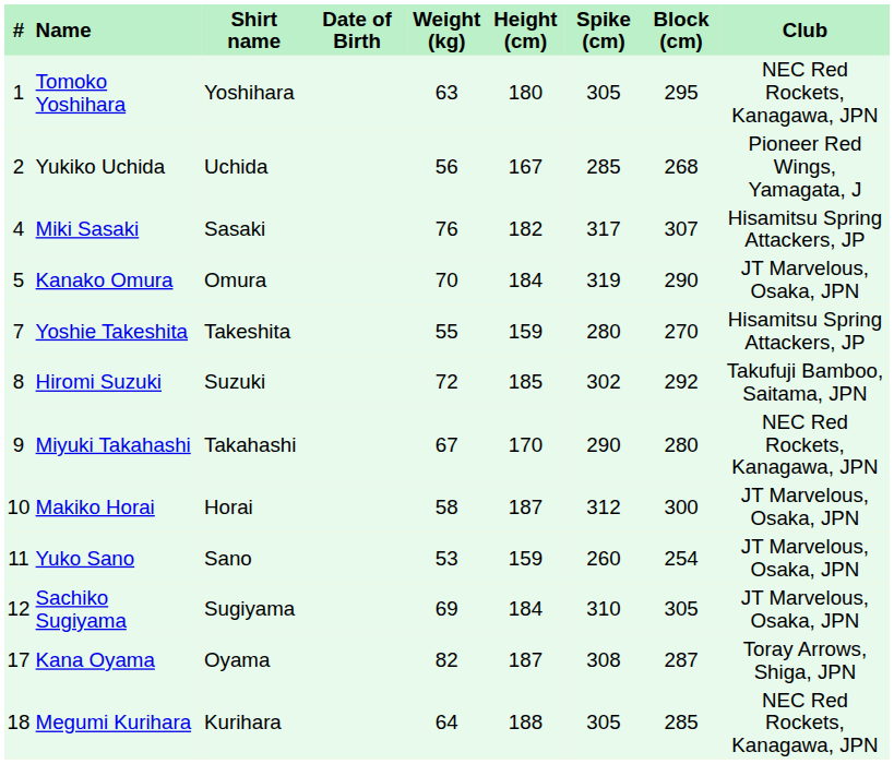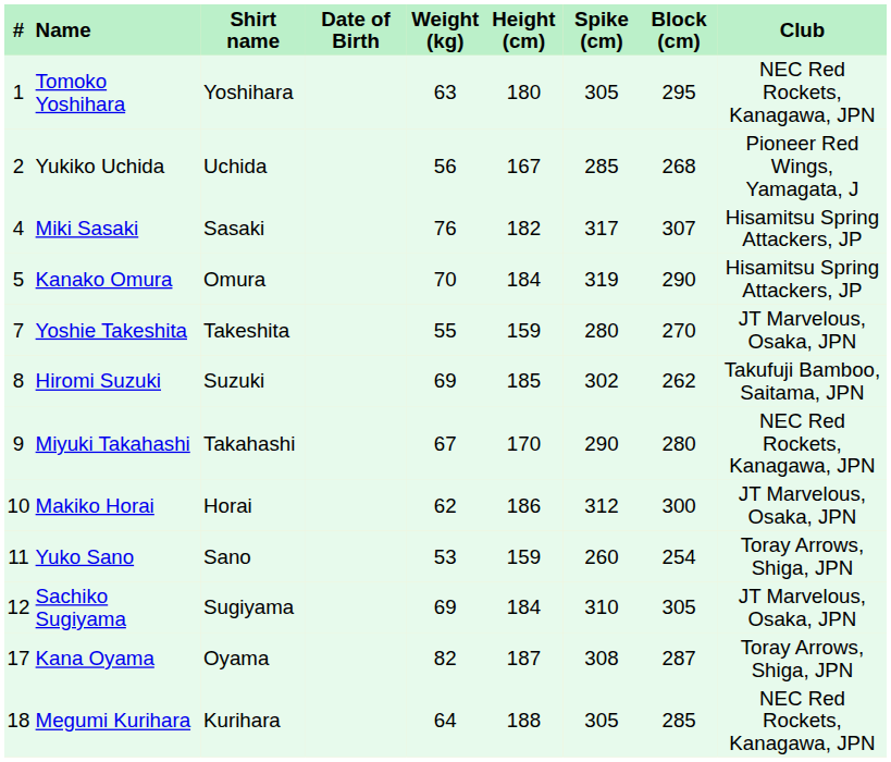 <table border=0 cellpadding=2 cellspacing=0  |- bgcolor=#FFECCE style="text-align:center; font-size:90%; width:100%">
 <tr bgcolor=#BBF0C9>
 <th>#</th>
 <th align=left width=20%>Name</th>
 <th width=12%>Shirt name</th>
 <th width=12%>Date of Birth</th>
 <th width=9%>Weight (kg)</th>
 <th width=9%>Height (cm)</th>
 <th width=9%>Spike (cm)</th>
 <th width=9%>Block (cm)</th>
 <th width=20%>Club</th>
 </tr>
 <tr bgcolor=#E7FAEC>
 <td>1</td>
 <td align=left><a href='#'>Tomoko Yoshihara</a></td>
 <td align=left>Yoshihara</td>
 <td align=right></td>
 <td>63</td>
 <td>180</td>
 <td>305</td>
 <td>295</td>
 <td>NEC Red Rockets, Kanagawa, JPN</td>
 </tr>
 <tr bgcolor=#E7FAEC>
 <td>2</td>
 <td align=left>Yukiko Uchida</td>
 <td align=left>Uchida</td>
 <td align=right></td>
 <td>56</td>
 <td>167</td>
 <td>285</td>
 <td>268</td>
 <td>Pioneer Red Wings, Yamagata, J</td>
 </tr>
 <tr bgcolor=#E7FAEC>
 <td>4</td>
 <td align=left><a href='#'>Miki Sasaki</a></td>
 <td align=left>Sasaki</td>
 <td align=right></td>
 <td>76</td>
 <td>182</td>
 <td>317</td>
 <td>307</td>
 <td>Hisamitsu Spring Attackers, JP</td>
 </tr>
 <tr bgcolor=#E7FAEC>
 <td>5</td>
 <td align=left><a href='#'>Kanako Omura</a></td>
 <td align=left>Omura</td>
 <td align=right></td>
 <td>70</td>
 <td>184</td>
 <td>319</td>
 <td>290</td>
-<td>JT Marvelous, Osaka, JPN</td>
+<td>Hisamitsu Spring Attackers, JP</td>
 </tr>
 <tr bgcolor=#E7FAEC>
 <td>7</td>
 <td align=left><a href='#'>Yoshie Takeshita</a></td>
 <td align=left>Takeshita</td>
 <td align=right></td>
 <td>55</td>
 <td>159</td>
 <td>280</td>
 <td>270</td>
-<td>Hisamitsu Spring Attackers, JP</td>
+<td>JT Marvelous, Osaka, JPN</td>
 </tr>
 <tr bgcolor=#E7FAEC>
 <td>8</td>
 <td align=left><a href='#'>Hiromi Suzuki</a></td>
 <td align=left>Suzuki</td>
 <td align=right></td>
-<td>72</td>
+<td>69</td>
 <td>185</td>
 <td>302</td>
-<td>292</td>
+<td>262</td>
 <td>Takufuji Bamboo, Saitama, JPN</td>
 </tr>
 <tr bgcolor=#E7FAEC>
 <td>9</td>
 <td align=left><a href='#'>Miyuki Takahashi</a></td>
 <td align=left>Takahashi</td>
 <td align=right></td>
 <td>67</td>
 <td>170</td>
 <td>290</td>
 <td>280</td>
 <td>NEC Red Rockets, Kanagawa, JPN</td>
 </tr>
 <tr bgcolor=#E7FAEC>
 <td>10</td>
 <td align=left><a href='#'>Makiko Horai</a></td>
 <td align=left>Horai</td>
 <td align=right></td>
-<td>58</td>
-<td>187</td>
+<td>62</td>
+<td>186</td>
 <td>312</td>
 <td>300</td>
 <td>JT Marvelous, Osaka, JPN</td>
 </tr>
 <tr bgcolor=#E7FAEC>
 <td>11</td>
 <td align=left><a href='#'>Yuko Sano</a></td>
 <td align=left>Sano</td>
 <td align=right></td>
 <td>53</td>
 <td>159</td>
 <td>260</td>
 <td>254</td>
-<td>JT Marvelous, Osaka, JPN</td>
+<td>Toray Arrows, Shiga, JPN</td>
 </tr>
 <tr bgcolor=#E7FAEC>
 <td>12</td>
 <td align=left><a href='#'>Sachiko Sugiyama</a></td>
 <td align=left>Sugiyama</td>
 <td align=right></td>
 <td>69</td>
 <td>184</td>
 <td>310</td>
 <td>305</td>
 <td>JT Marvelous, Osaka, JPN</td>
 </tr>
 <tr bgcolor=#E7FAEC>
 <td>17</td>
 <td align=left><a href='#'>Kana Oyama</a></td>
 <td align=left>Oyama</td>
 <td align=right></td>
 <td>82</td>
 <td>187</td>
 <td>308</td>
 <td>287</td>
 <td>Toray Arrows, Shiga, JPN</td>
 </tr>
 <tr bgcolor=#E7FAEC>
 <td>18</td>
 <td align=left><a href='#'>Megumi Kurihara</a></td>
 <td align=left>Kurihara</td>
 <td align=right></td>
 <td>64</td>
 <td>188</td>
 <td>305</td>
 <td>285</td>
 <td>NEC Red Rockets, Kanagawa, JPN</td>
 </tr>
 </table>
